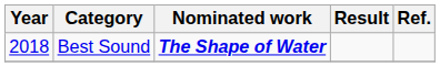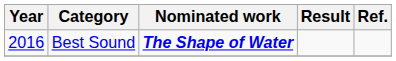 <table class="wikitable sortable">
 <tr>
 <th>Year</th>
 <th>Category</th>
 <th>Nominated work</th>
 <th>Result</th>
 <th>Ref.</th>
 </tr>
 <tr>
-<td><a href='#'>2018</a></td>
+<td><a href='#'>2016</a></td>
 <td><a href='#'>Best Sound</a></td>
 <td><strong><em><a href='#'>The Shape of Water</a></em></strong></td>
 <td></td>
 <td style="text-align:center;"></td>
 </tr>
 <tr>
 </tr>
 </table>
